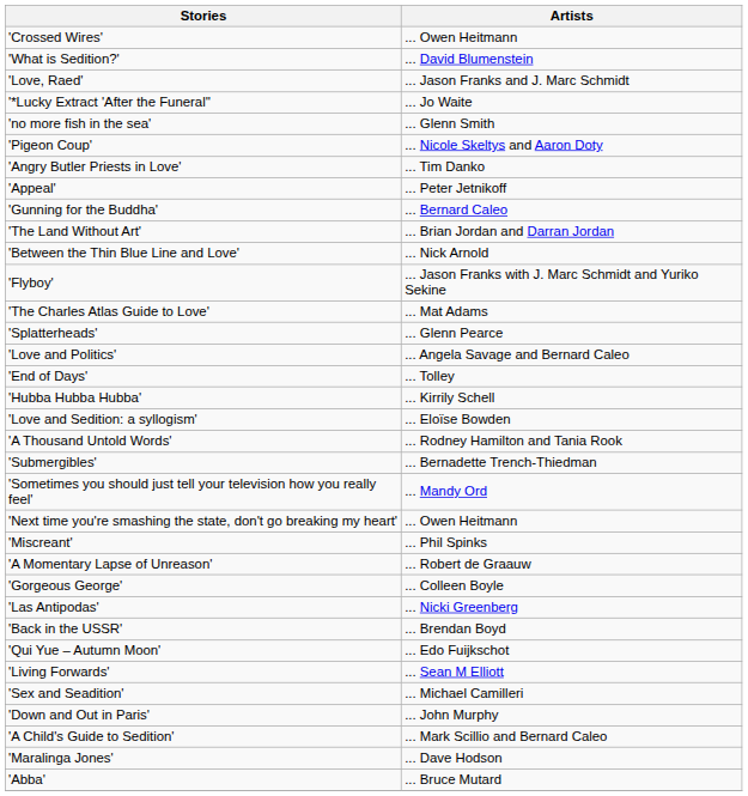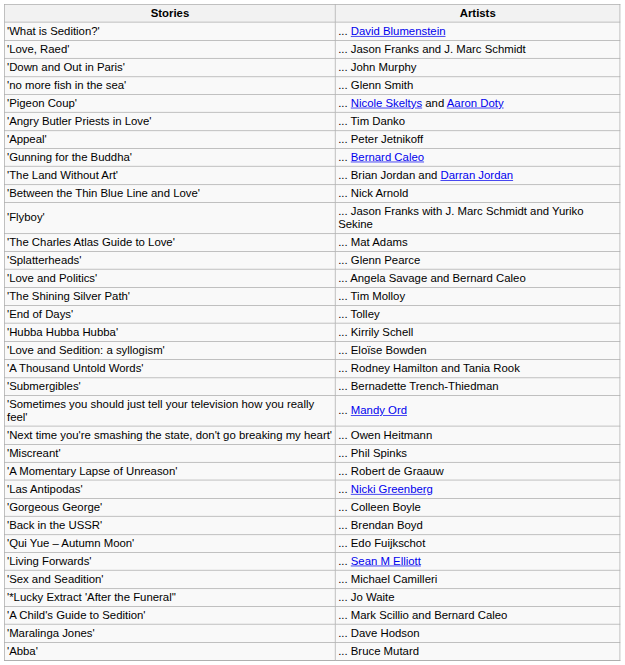 <table class="wikitable">
 <tr>
 <th>Stories</th>
 <th>Artists</th>
-</tr>
-<tr>
-<td>'Crossed Wires'</td>
-<td>... Owen Heitmann</td>
 </tr>
 <tr>
 <td>'What is Sedition?'</td>
 <td>... <a href='#'>David Blumenstein</a></td>
 </tr>
 <tr>
 <td>'Love, Raed'</td>
 <td>... Jason Franks and J. Marc Schmidt</td>
 </tr>
 <tr>
-<td>'*Lucky Extract 'After the Funeral''</td>
-<td>... Jo Waite</td>
+<td>'Down and Out in Paris'</td>
+<td>... John Murphy</td>
 </tr>
 <tr>
 <td>'no more fish in the sea'</td>
 <td>... Glenn Smith</td>
 </tr>
 <tr>
 <td>'Pigeon Coup'</td>
 <td>... <a href='#'>Nicole Skeltys</a> and <a href='#'>Aaron Doty</a></td>
 </tr>
 <tr>
 <td>'Angry Butler Priests in Love'</td>
 <td>... Tim Danko</td>
 </tr>
 <tr>
 <td>'Appeal'</td>
 <td>... Peter Jetnikoff</td>
 </tr>
 <tr>
 <td>'Gunning for the Buddha'</td>
 <td>... <a href='#'>Bernard Caleo</a></td>
 </tr>
 <tr>
 <td>'The Land Without Art'</td>
 <td>... Brian Jordan and <a href='#'>Darran Jordan</a></td>
 </tr>
 <tr>
 <td>'Between the Thin Blue Line and Love'</td>
 <td>... Nick Arnold</td>
 </tr>
 <tr>
 <td>'Flyboy'</td>
 <td>... Jason Franks with J. Marc Schmidt and Yuriko Sekine</td>
 </tr>
 <tr>
 <td>'The Charles Atlas Guide to Love'</td>
 <td>... Mat Adams</td>
 </tr>
 <tr>
 <td>'Splatterheads'</td>
 <td>... Glenn Pearce</td>
 </tr>
 <tr>
 <td>'Love and Politics'</td>
 <td>... Angela Savage and Bernard Caleo</td>
 </tr>
 <tr>
+<td>'The Shining Silver Path'</td>
+<td>... Tim Molloy</td>
+</tr>
+<tr>
 <td>'End of Days'</td>
 <td>... Tolley</td>
 </tr>
 <tr>
 <td>'Hubba Hubba Hubba'</td>
 <td>... Kirrily Schell</td>
 </tr>
 <tr>
 <td>'Love and Sedition: a syllogism'</td>
 <td>... Eloïse Bowden</td>
 </tr>
 <tr>
 <td>'A Thousand Untold Words'</td>
 <td>... Rodney Hamilton and Tania Rook</td>
 </tr>
 <tr>
 <td>'Submergibles'</td>
 <td>... Bernadette Trench-Thiedman</td>
 </tr>
 <tr>
 <td>'Sometimes you should just tell your television how you really feel'</td>
 <td>... <a href='#'>Mandy Ord</a></td>
 </tr>
 <tr>
 <td>'Next time you're smashing the state, don't go breaking my heart'</td>
 <td>... Owen Heitmann</td>
 </tr>
 <tr>
 <td>'Miscreant'</td>
 <td>... Phil Spinks</td>
 </tr>
 <tr>
 <td>'A Momentary Lapse of Unreason'</td>
 <td>... Robert de Graauw</td>
 </tr>
 <tr>
+<td>'Las Antipodas'</td>
+<td>... <a href='#'>Nicki Greenberg</a></td>
+</tr>
+<tr>
 <td>'Gorgeous George'</td>
 <td>... Colleen Boyle</td>
-</tr>
-<tr>
-<td>'Las Antipodas'</td>
-<td>... <a href='#'>Nicki Greenberg</a></td>
 </tr>
 <tr>
 <td>'Back in the USSR'</td>
 <td>... Brendan Boyd</td>
 </tr>
 <tr>
 <td>'Qui Yue – Autumn Moon'</td>
 <td>... Edo Fuijkschot</td>
 </tr>
 <tr>
 <td>'Living Forwards'</td>
 <td>... <a href='#'>Sean M Elliott</a></td>
 </tr>
 <tr>
 <td>'Sex and Seadition'</td>
 <td>... Michael Camilleri</td>
 </tr>
 <tr>
-<td>'Down and Out in Paris'</td>
-<td>... John Murphy</td>
+<td>'*Lucky Extract 'After the Funeral''</td>
+<td>... Jo Waite</td>
 </tr>
 <tr>
 <td>'A Child's Guide to Sedition'</td>
 <td>... Mark Scillio and Bernard Caleo</td>
 </tr>
 <tr>
 <td>'Maralinga Jones'</td>
 <td>... Dave Hodson</td>
 </tr>
 <tr>
 <td>'Abba'</td>
 <td>... Bruce Mutard</td>
 </tr>
 <tr>
 </tr>
 </table>
